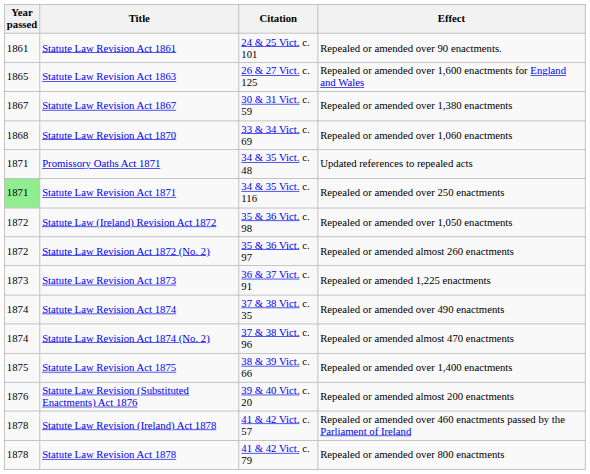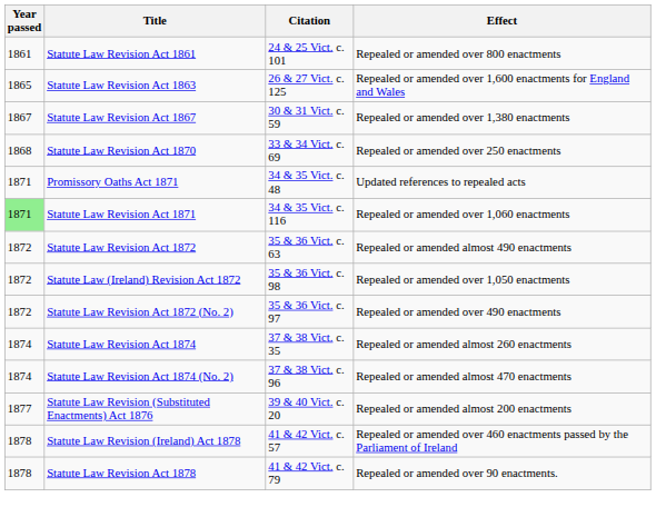 <table class="wikitable">
 <tr>
 <th>Year<br>passed</th>
 <th>Title</th>
 <th>Citation</th>
 <th>Effect</th>
 </tr>
 <tr>
 <td>1861</td>
 <td><a href='#'>Statute Law Revision Act 1861</a></td>
 <td><a href='#'>24 & 25 Vict.</a> c. 101</td>
-<td>Repealed or amended over 90 enactments.</td>
+<td>Repealed or amended over 800 enactments</td>
 </tr>
 <tr>
 <td>1865</td>
 <td><a href='#'>Statute Law Revision Act 1863</a></td>
 <td><a href='#'>26 & 27 Vict.</a> c. 125</td>
 <td>Repealed or amended over 1,600 enactments for <a href='#'>England and Wales</a></td>
 </tr>
 <tr>
 <td>1867</td>
 <td><a href='#'>Statute Law Revision Act 1867</a></td>
 <td><a href='#'>30 & 31 Vict.</a> c. 59</td>
 <td>Repealed or amended over 1,380 enactments</td>
 </tr>
 <tr>
 <td>1868</td>
 <td><a href='#'>Statute Law Revision Act 1870</a></td>
 <td><a href='#'>33 & 34 Vict.</a> c. 69</td>
-<td>Repealed or amended over 1,060 enactments</td>
+<td>Repealed or amended over 250 enactments</td>
 </tr>
 <tr>
 <td>1871</td>
 <td><a href='#'>Promissory Oaths Act 1871</a></td>
 <td><a href='#'>34 & 35 Vict.</a> c. 48</td>
 <td>Updated references to repealed acts</td>
 </tr>
 <tr>
 <td style="background: lightgreen;">1871</td>
 <td><a href='#'>Statute Law Revision Act 1871</a></td>
 <td><a href='#'>34 & 35 Vict.</a> c. 116</td>
-<td>Repealed or amended over 250 enactments</td>
+<td>Repealed or amended over 1,060 enactments</td>
+</tr>
+<tr>
+<td>1872</td>
+<td><a href='#'>Statute Law Revision Act 1872</a></td>
+<td><a href='#'>35 & 36 Vict.</a> c. 63</td>
+<td>Repealed or amended almost 490 enactments</td>
 </tr>
 <tr>
 <td>1872</td>
 <td><a href='#'>Statute Law (Ireland) Revision Act 1872</a></td>
 <td><a href='#'>35 & 36 Vict.</a> c. 98</td>
 <td>Repealed or amended over 1,050 enactments</td>
 </tr>
 <tr>
 <td>1872</td>
 <td><a href='#'>Statute Law Revision Act 1872 (No. 2)</a></td>
 <td><a href='#'>35 & 36 Vict.</a> c. 97</td>
-<td>Repealed or amended almost 260 enactments</td>
-</tr>
-<tr>
-<td>1873</td>
-<td><a href='#'>Statute Law Revision Act 1873</a></td>
-<td><a href='#'>36 & 37 Vict.</a> c. 91</td>
-<td>Repealed or amended 1,225 enactments</td>
+<td>Repealed or amended over 490 enactments</td>
 </tr>
 <tr>
 <td>1874</td>
 <td><a href='#'>Statute Law Revision Act 1874</a></td>
 <td><a href='#'>37 & 38 Vict.</a> c. 35</td>
-<td>Repealed or amended over 490 enactments</td>
+<td>Repealed or amended almost 260 enactments</td>
 </tr>
 <tr>
 <td>1874</td>
 <td><a href='#'>Statute Law Revision Act 1874 (No. 2)</a></td>
 <td><a href='#'>37 & 38 Vict.</a> c. 96</td>
 <td>Repealed or amended almost 470 enactments</td>
 </tr>
 <tr>
-<td>1875</td>
-<td><a href='#'>Statute Law Revision Act 1875</a></td>
-<td><a href='#'>38 & 39 Vict.</a> c. 66</td>
-<td>Repealed or amended over 1,400 enactments</td>
-</tr>
-<tr>
-<td>1876</td>
+<td>1877</td>
 <td><a href='#'>Statute Law Revision (Substituted Enactments) Act 1876</a></td>
 <td><a href='#'>39 & 40 Vict.</a> c. 20</td>
 <td>Repealed or amended almost 200 enactments</td>
 </tr>
 <tr>
 <td>1878</td>
 <td><a href='#'>Statute Law Revision (Ireland) Act 1878</a></td>
 <td><a href='#'>41 & 42 Vict.</a> c. 57</td>
 <td>Repealed or amended over 460 enactments passed by the <a href='#'>Parliament of Ireland</a></td>
 </tr>
 <tr>
 <td>1878</td>
 <td><a href='#'>Statute Law Revision Act 1878</a></td>
 <td><a href='#'>41 & 42 Vict.</a> c. 79</td>
-<td>Repealed or amended over 800 enactments</td>
+<td>Repealed or amended over 90 enactments.</td>
 </tr>
 </table>
